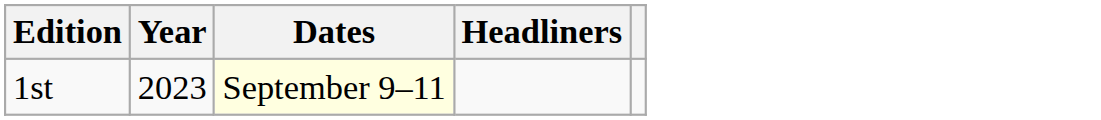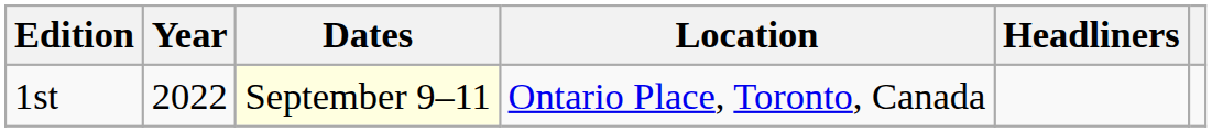 <table class="wikitable sortable">
 <tr>
 <th>Edition</th>
 <th>Year</th>
 <th>Dates</th>
+<th>Location</th>
 <th class="unsortable">Headliners</th>
 <th class="unsortable"></th>
 </tr>
 <tr>
 <td>1st</td>
-<td>2023</td>
+<td>2022</td>
 <td style="background: lightyellow;">September 9–11</td>
+<td><a href='#'>Ontario Place</a>, <a href='#'>Toronto</a>, Canada</td>
 <td></td>
 <td align="center"></td>
 </tr>
 </table>
